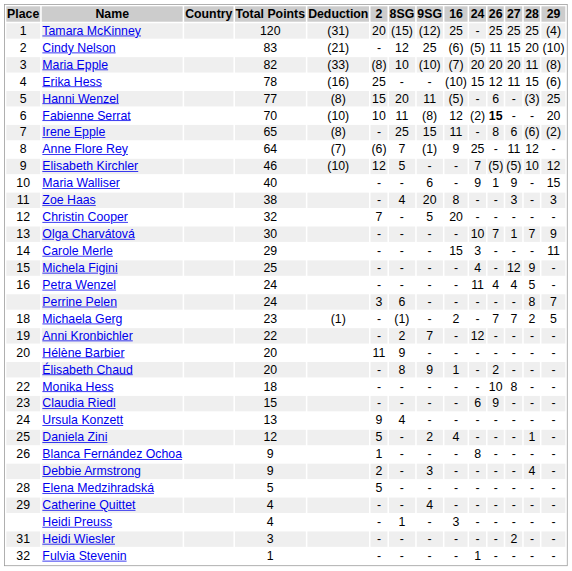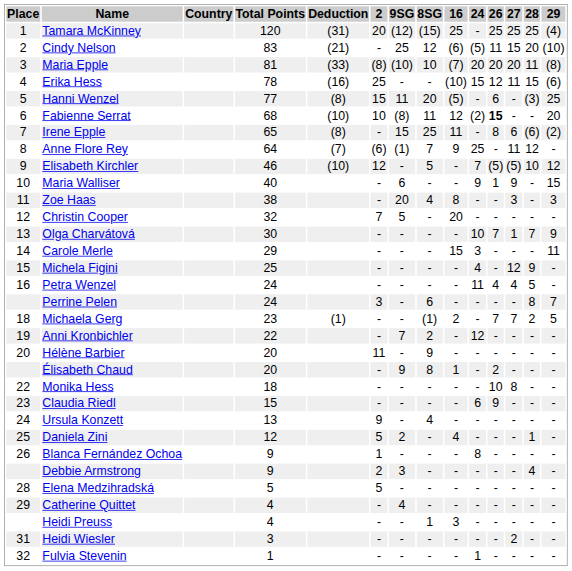 <table border="0" style="border: 1px solid #999; background-color:#FFFFFF; text-align:center">
 <tr align="center" bgcolor="#CCCCCC">
 <th>Place</th>
 <th>Name</th>
 <th>Country</th>
 <th>Total Points</th>
 <th>Deduction</th>
 <th>2</th>
+<th>9SG</th>
 <th>8SG</th>
-<th>9SG</th>
 <th>16</th>
 <th>24</th>
 <th>26</th>
 <th>27</th>
 <th>28</th>
 <th>29</th>
 </tr>
 <tr bgcolor="#EFEFEF">
 <td>1</td>
 <td align="left"><a href='#'>Tamara McKinney</a></td>
 <td align="left"></td>
 <td>120</td>
 <td>(31)</td>
 <td>20</td>
+<td>(12)</td>
 <td>(15)</td>
-<td>(12)</td>
 <td>25</td>
 <td>-</td>
 <td>25</td>
 <td>25</td>
 <td>25</td>
 <td>(4)</td>
 </tr>
 <tr>
 <td>2</td>
 <td align="left"><a href='#'>Cindy Nelson</a></td>
 <td align="left"></td>
 <td>83</td>
 <td>(21)</td>
 <td>-</td>
+<td>25</td>
 <td>12</td>
-<td>25</td>
 <td>(6)</td>
 <td>(5)</td>
 <td>11</td>
 <td>15</td>
 <td>20</td>
 <td>(10)</td>
 </tr>
 <tr bgcolor="#EFEFEF">
 <td>3</td>
 <td align="left"><a href='#'>Maria Epple</a></td>
 <td align="left"></td>
-<td>82</td>
+<td>81</td>
 <td>(33)</td>
 <td>(8)</td>
+<td>(10)</td>
 <td>10</td>
-<td>(10)</td>
 <td>(7)</td>
 <td>20</td>
 <td>20</td>
 <td>20</td>
 <td>11</td>
 <td>(8)</td>
 </tr>
 <tr>
 <td>4</td>
 <td align="left"><a href='#'>Erika Hess</a></td>
 <td align="left"></td>
 <td>78</td>
 <td>(16)</td>
 <td>25</td>
 <td>-</td>
 <td>-</td>
 <td>(10)</td>
 <td>15</td>
 <td>12</td>
 <td>11</td>
 <td>15</td>
 <td>(6)</td>
 </tr>
 <tr bgcolor="#EFEFEF">
 <td>5</td>
 <td align="left"><a href='#'>Hanni Wenzel</a></td>
 <td align="left"></td>
 <td>77</td>
 <td>(8)</td>
 <td>15</td>
+<td>11</td>
 <td>20</td>
-<td>11</td>
 <td>(5)</td>
 <td>-</td>
 <td>6</td>
 <td>-</td>
 <td>(3)</td>
 <td>25</td>
 </tr>
 <tr>
 <td>6</td>
 <td align="left"><a href='#'>Fabienne Serrat</a></td>
 <td align="left"></td>
-<td>70</td>
+<td>68</td>
 <td>(10)</td>
 <td>10</td>
+<td>(8)</td>
 <td>11</td>
-<td>(8)</td>
 <td>12</td>
 <td>(2)</td>
 <td><strong>15</strong></td>
 <td>-</td>
 <td>-</td>
 <td>20</td>
 </tr>
 <tr bgcolor="#EFEFEF">
 <td>7</td>
 <td align="left"><a href='#'>Irene Epple</a></td>
 <td align="left"></td>
 <td>65</td>
 <td>(8)</td>
 <td>-</td>
+<td>15</td>
 <td>25</td>
-<td>15</td>
 <td>11</td>
 <td>-</td>
 <td>8</td>
 <td>6</td>
 <td>(6)</td>
 <td>(2)</td>
 </tr>
 <tr>
 <td>8</td>
 <td align="left"><a href='#'>Anne Flore Rey</a></td>
 <td align="left"></td>
 <td>64</td>
 <td>(7)</td>
 <td>(6)</td>
+<td>(1)</td>
 <td>7</td>
-<td>(1)</td>
 <td>9</td>
 <td>25</td>
 <td>-</td>
 <td>11</td>
 <td>12</td>
 <td>-</td>
 </tr>
 <tr bgcolor="#EFEFEF">
 <td>9</td>
 <td align="left"><a href='#'>Elisabeth Kirchler</a></td>
 <td align="left"></td>
 <td>46</td>
 <td>(10)</td>
 <td>12</td>
+<td>-</td>
 <td>5</td>
-<td>-</td>
 <td>-</td>
 <td>7</td>
 <td>(5)</td>
 <td>(5)</td>
 <td>10</td>
 <td>12</td>
 </tr>
 <tr>
 <td>10</td>
 <td align="left"><a href='#'>Maria Walliser</a></td>
 <td align="left"></td>
 <td>40</td>
 <td></td>
 <td>-</td>
+<td>6</td>
 <td>-</td>
-<td>6</td>
 <td>-</td>
 <td>9</td>
 <td>1</td>
 <td>9</td>
 <td>-</td>
 <td>15</td>
 </tr>
 <tr bgcolor="#EFEFEF">
 <td>11</td>
 <td align="left"><a href='#'>Zoe Haas</a></td>
 <td align="left"></td>
 <td>38</td>
 <td></td>
 <td>-</td>
+<td>20</td>
 <td>4</td>
-<td>20</td>
 <td>8</td>
 <td>-</td>
 <td>-</td>
 <td>3</td>
 <td>-</td>
 <td>3</td>
 </tr>
 <tr>
 <td>12</td>
 <td align="left"><a href='#'>Christin Cooper</a></td>
 <td align="left"></td>
 <td>32</td>
 <td></td>
 <td>7</td>
+<td>5</td>
 <td>-</td>
-<td>5</td>
 <td>20</td>
 <td>-</td>
 <td>-</td>
 <td>-</td>
 <td>-</td>
 <td>-</td>
 </tr>
 <tr bgcolor="#EFEFEF">
 <td>13</td>
 <td align="left"><a href='#'>Olga Charvátová</a></td>
 <td align="left"></td>
 <td>30</td>
 <td></td>
 <td>-</td>
 <td>-</td>
 <td>-</td>
 <td>-</td>
 <td>10</td>
 <td>7</td>
 <td>1</td>
 <td>7</td>
 <td>9</td>
 </tr>
 <tr>
 <td>14</td>
 <td align="left"><a href='#'>Carole Merle</a></td>
 <td align="left"></td>
 <td>29</td>
 <td></td>
 <td>-</td>
 <td>-</td>
 <td>-</td>
 <td>15</td>
 <td>3</td>
 <td>-</td>
 <td>-</td>
 <td>-</td>
 <td>11</td>
 </tr>
 <tr bgcolor="#EFEFEF">
 <td>15</td>
 <td align="left"><a href='#'>Michela Figini</a></td>
 <td align="left"></td>
 <td>25</td>
 <td></td>
 <td>-</td>
 <td>-</td>
 <td>-</td>
 <td>-</td>
 <td>4</td>
 <td>-</td>
 <td>12</td>
 <td>9</td>
 <td>-</td>
 </tr>
 <tr>
 <td>16</td>
 <td align="left"><a href='#'>Petra Wenzel</a></td>
 <td align="left"></td>
 <td>24</td>
 <td></td>
 <td>-</td>
 <td>-</td>
 <td>-</td>
 <td>-</td>
 <td>11</td>
 <td>4</td>
 <td>4</td>
 <td>5</td>
 <td>-</td>
 </tr>
 <tr bgcolor="#EFEFEF">
 <td></td>
 <td align="left"><a href='#'>Perrine Pelen</a></td>
 <td align="left"></td>
 <td>24</td>
 <td></td>
 <td>3</td>
+<td>-</td>
 <td>6</td>
-<td>-</td>
 <td>-</td>
 <td>-</td>
 <td>-</td>
 <td>-</td>
 <td>8</td>
 <td>7</td>
 </tr>
 <tr>
 <td>18</td>
 <td align="left"><a href='#'>Michaela Gerg</a></td>
 <td align="left"></td>
 <td>23</td>
 <td>(1)</td>
 <td>-</td>
+<td>-</td>
 <td>(1)</td>
-<td>-</td>
 <td>2</td>
 <td>-</td>
 <td>7</td>
 <td>7</td>
 <td>2</td>
 <td>5</td>
 </tr>
 <tr bgcolor="#EFEFEF">
 <td>19</td>
 <td align="left"><a href='#'>Anni Kronbichler</a></td>
 <td align="left"></td>
 <td>22</td>
 <td></td>
 <td>-</td>
+<td>7</td>
 <td>2</td>
-<td>7</td>
 <td>-</td>
 <td>12</td>
 <td>-</td>
 <td>-</td>
 <td>-</td>
 <td>-</td>
 </tr>
 <tr>
 <td>20</td>
 <td align="left"><a href='#'>Hélène Barbier</a></td>
 <td align="left"></td>
 <td>20</td>
 <td></td>
 <td>11</td>
+<td>-</td>
 <td>9</td>
-<td>-</td>
 <td>-</td>
 <td>-</td>
 <td>-</td>
 <td>-</td>
 <td>-</td>
 <td>-</td>
 </tr>
 <tr bgcolor="#EFEFEF">
 <td></td>
 <td align="left"><a href='#'>Élisabeth Chaud</a></td>
 <td align="left"></td>
 <td>20</td>
 <td></td>
 <td>-</td>
+<td>9</td>
 <td>8</td>
-<td>9</td>
 <td>1</td>
 <td>-</td>
 <td>2</td>
 <td>-</td>
 <td>-</td>
 <td>-</td>
 </tr>
 <tr>
 <td>22</td>
 <td align="left"><a href='#'>Monika Hess</a></td>
 <td align="left"></td>
 <td>18</td>
 <td></td>
 <td>-</td>
 <td>-</td>
 <td>-</td>
 <td>-</td>
 <td>-</td>
 <td>10</td>
 <td>8</td>
 <td>-</td>
 <td>-</td>
 </tr>
 <tr bgcolor="#EFEFEF">
 <td>23</td>
 <td align="left"><a href='#'>Claudia Riedl</a></td>
 <td align="left"></td>
 <td>15</td>
 <td></td>
 <td>-</td>
 <td>-</td>
 <td>-</td>
 <td>-</td>
 <td>6</td>
 <td>9</td>
 <td>-</td>
 <td>-</td>
 <td>-</td>
 </tr>
 <tr>
 <td>24</td>
 <td align="left"><a href='#'>Ursula Konzett</a></td>
 <td align="left"></td>
 <td>13</td>
 <td></td>
 <td>9</td>
+<td>-</td>
 <td>4</td>
-<td>-</td>
 <td>-</td>
 <td>-</td>
 <td>-</td>
 <td>-</td>
 <td>-</td>
 <td>-</td>
 </tr>
 <tr bgcolor="#EFEFEF">
 <td>25</td>
 <td align="left"><a href='#'>Daniela Zini</a></td>
 <td align="left"></td>
 <td>12</td>
 <td></td>
 <td>5</td>
+<td>2</td>
 <td>-</td>
-<td>2</td>
 <td>4</td>
 <td>-</td>
 <td>-</td>
 <td>-</td>
 <td>1</td>
 <td>-</td>
 </tr>
 <tr>
 <td>26</td>
 <td align="left"><a href='#'>Blanca Fernández Ochoa</a></td>
 <td align="left"></td>
 <td>9</td>
 <td></td>
 <td>1</td>
 <td>-</td>
 <td>-</td>
 <td>-</td>
 <td>8</td>
 <td>-</td>
 <td>-</td>
 <td>-</td>
 <td>-</td>
 </tr>
 <tr bgcolor="#EFEFEF">
 <td></td>
 <td align="left"><a href='#'>Debbie Armstrong</a></td>
 <td align="left"></td>
 <td>9</td>
 <td></td>
 <td>2</td>
+<td>3</td>
 <td>-</td>
-<td>3</td>
 <td>-</td>
 <td>-</td>
 <td>-</td>
 <td>-</td>
 <td>4</td>
 <td>-</td>
 </tr>
 <tr>
 <td>28</td>
 <td align="left"><a href='#'>Elena Medzihradská</a></td>
 <td align="left"></td>
 <td>5</td>
 <td></td>
 <td>5</td>
 <td>-</td>
 <td>-</td>
 <td>-</td>
 <td>-</td>
 <td>-</td>
 <td>-</td>
 <td>-</td>
 <td>-</td>
 </tr>
 <tr bgcolor="#EFEFEF">
 <td>29</td>
 <td align="left"><a href='#'>Catherine Quittet</a></td>
 <td align="left"></td>
 <td>4</td>
 <td></td>
 <td>-</td>
+<td>4</td>
 <td>-</td>
-<td>4</td>
 <td>-</td>
 <td>-</td>
 <td>-</td>
 <td>-</td>
 <td>-</td>
 <td>-</td>
 </tr>
 <tr>
 <td></td>
 <td align="left"><a href='#'>Heidi Preuss</a></td>
 <td align="left"></td>
 <td>4</td>
 <td></td>
 <td>-</td>
+<td>-</td>
 <td>1</td>
-<td>-</td>
 <td>3</td>
 <td>-</td>
 <td>-</td>
 <td>-</td>
 <td>-</td>
 <td>-</td>
 </tr>
 <tr bgcolor="#EFEFEF">
 <td>31</td>
 <td align="left"><a href='#'>Heidi Wiesler</a></td>
 <td align="left"></td>
 <td>3</td>
 <td></td>
 <td>-</td>
 <td>-</td>
 <td>-</td>
 <td>-</td>
 <td>-</td>
 <td>-</td>
 <td>2</td>
 <td>-</td>
 <td>-</td>
 </tr>
 <tr>
 <td>32</td>
 <td align="left"><a href='#'>Fulvia Stevenin</a></td>
 <td align="left"></td>
 <td>1</td>
 <td></td>
 <td>-</td>
 <td>-</td>
 <td>-</td>
 <td>-</td>
 <td>1</td>
 <td>-</td>
 <td>-</td>
 <td>-</td>
 <td>-</td>
 </tr>
 </table>
